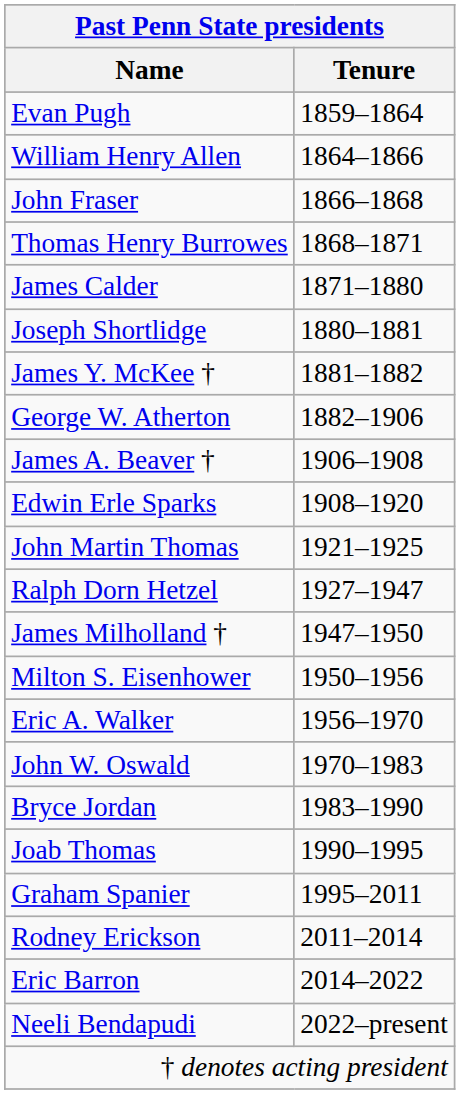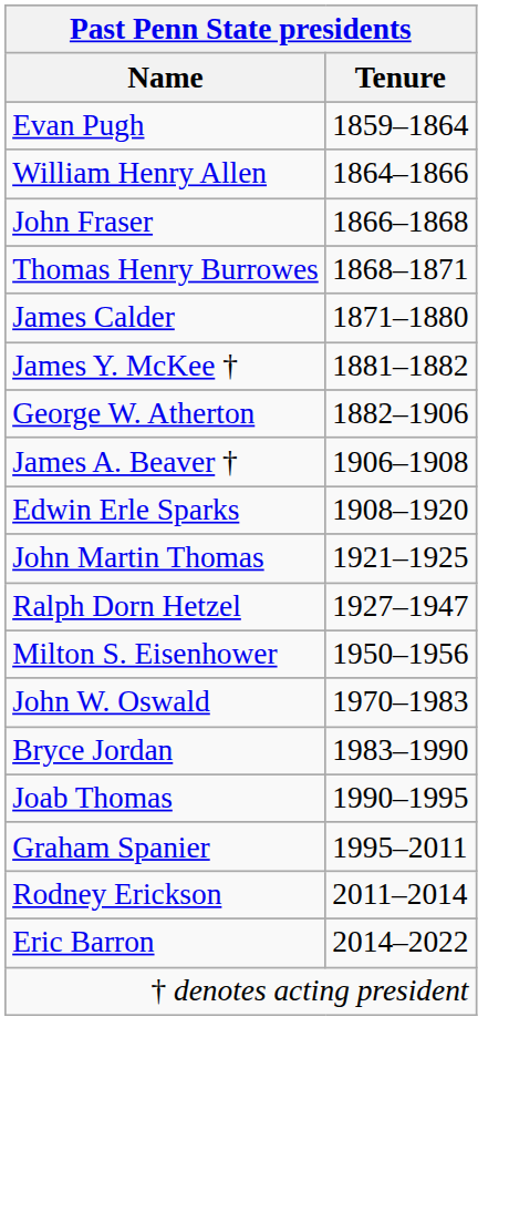 <table class="wikitable floatright">
 <tr>
 <th colspan=2><a href='#'>Past Penn State presidents</a></th>
 </tr>
 <tr>
 <th>Name</th>
 <th>Tenure</th>
 </tr>
 <tr>
 <td><a href='#'>Evan Pugh</a></td>
 <td>1859–1864</td>
 </tr>
 <tr>
 <td><a href='#'>William Henry Allen</a></td>
 <td>1864–1866</td>
 </tr>
 <tr>
 <td><a href='#'>John Fraser</a></td>
 <td>1866–1868</td>
 </tr>
 <tr>
 <td><a href='#'>Thomas Henry Burrowes</a></td>
 <td>1868–1871</td>
 </tr>
 <tr>
 <td><a href='#'>James Calder</a></td>
 <td>1871–1880</td>
 </tr>
 <tr>
-<td><a href='#'>Joseph Shortlidge</a></td>
-<td>1880–1881</td>
-</tr>
-<tr>
 <td><a href='#'>James Y. McKee</a> †</td>
 <td>1881–1882</td>
 </tr>
 <tr>
 <td><a href='#'>George W. Atherton</a></td>
 <td>1882–1906</td>
 </tr>
 <tr>
 <td><a href='#'>James A. Beaver</a> †</td>
 <td>1906–1908</td>
 </tr>
 <tr>
 <td><a href='#'>Edwin Erle Sparks</a></td>
 <td>1908–1920</td>
 </tr>
 <tr>
 <td><a href='#'>John Martin Thomas</a></td>
 <td>1921–1925</td>
 </tr>
 <tr>
 <td><a href='#'>Ralph Dorn Hetzel</a></td>
 <td>1927–1947</td>
 </tr>
 <tr>
-<td><a href='#'>James Milholland</a> †</td>
-<td>1947–1950</td>
-</tr>
-<tr>
 <td><a href='#'>Milton S. Eisenhower</a></td>
 <td>1950–1956</td>
-</tr>
-<tr>
-<td><a href='#'>Eric A. Walker</a></td>
-<td>1956–1970</td>
 </tr>
 <tr>
 <td><a href='#'>John W. Oswald</a></td>
 <td>1970–1983</td>
 </tr>
 <tr>
 <td><a href='#'>Bryce Jordan</a></td>
 <td>1983–1990</td>
 </tr>
 <tr>
 <td><a href='#'>Joab Thomas</a></td>
 <td>1990–1995</td>
 </tr>
 <tr>
 <td><a href='#'>Graham Spanier</a></td>
 <td>1995–2011</td>
 </tr>
 <tr>
 <td><a href='#'>Rodney Erickson</a></td>
 <td>2011–2014</td>
 </tr>
 <tr>
 <td><a href='#'>Eric Barron</a></td>
 <td>2014–2022</td>
 </tr>
 <tr>
-<td><a href='#'>Neeli Bendapudi</a></td>
-<td>2022–present</td>
-</tr>
-<tr>
 <td colspan="2" align="right">† <em>denotes acting president</em></td>
 </tr>
 </table>
